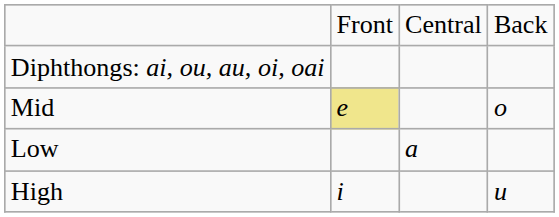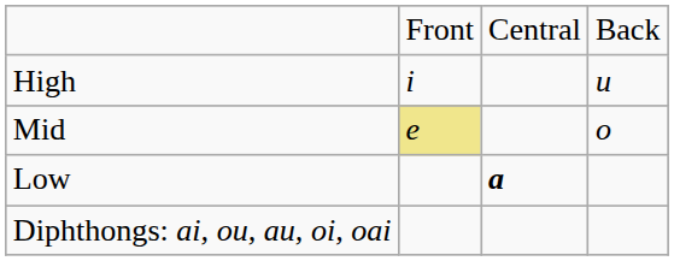 <table class="wikitable">
 <tr>
 <td></td>
 <td>Front</td>
 <td>Central</td>
 <td>Back</td>
 </tr>
 <tr>
-<td>Diphthongs: <em>ai, ou, au, oi, oai</em></td>
+<td>High</td>
+<td><em>i</em></td>
 <td></td>
-<td></td>
-<td></td>
+<td><em>u</em></td>
 </tr>
 <tr>
 <td>Mid</td>
 <td style="background: khaki;"><em>e</em></td>
 <td></td>
 <td><em>o</em></td>
 </tr>
 <tr>
 <td>Low</td>
 <td></td>
-<td><em>a</em></td>
+<td><strong><em>a</em></strong></td>
 <td></td>
 </tr>
 <tr>
-<td>High</td>
-<td><em>i</em></td>
+<td>Diphthongs: <em>ai, ou, au, oi, oai</em></td>
 <td></td>
-<td><em>u</em></td>
+<td></td>
+<td></td>
 </tr>
 </table>
